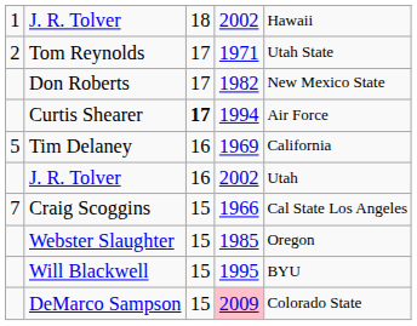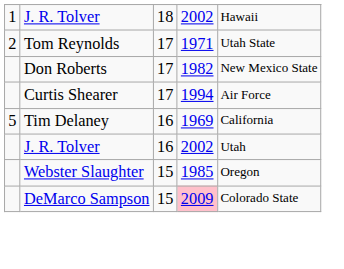 <table class="wikitable">
 <tr>
 </tr>
 <tr>
 <td>1</td>
 <td><a href='#'>J. R. Tolver</a></td>
 <td>18</td>
 <td><a href='#'>2002</a></td>
 <td style="font-size:80%;">Hawaii</td>
 </tr>
 <tr>
 <td>2</td>
 <td>Tom Reynolds</td>
 <td>17</td>
 <td><a href='#'>1971</a></td>
 <td style="font-size:80%;">Utah State</td>
 </tr>
 <tr>
 <td></td>
 <td>Don Roberts</td>
 <td>17</td>
 <td><a href='#'>1982</a></td>
 <td style="font-size:80%;">New Mexico State</td>
 </tr>
 <tr>
 <td></td>
 <td>Curtis Shearer</td>
-<td><strong>17</strong></td>
+<td>17</td>
 <td><a href='#'>1994</a></td>
 <td style="font-size:80%;">Air Force</td>
 </tr>
 <tr>
 <td>5</td>
 <td>Tim Delaney</td>
 <td>16</td>
 <td><a href='#'>1969</a></td>
 <td style="font-size:80%;">California</td>
 </tr>
 <tr>
 <td></td>
 <td><a href='#'>J. R. Tolver</a></td>
 <td>16</td>
 <td><a href='#'>2002</a></td>
 <td style="font-size:80%;">Utah</td>
 </tr>
 <tr>
-<td>7</td>
-<td>Craig Scoggins</td>
-<td>15</td>
-<td><a href='#'>1966</a></td>
-<td style="font-size:80%;">Cal State Los Angeles</td>
-</tr>
-<tr>
 <td></td>
 <td><a href='#'>Webster Slaughter</a></td>
 <td>15</td>
 <td><a href='#'>1985</a></td>
 <td style="font-size:80%;">Oregon</td>
-</tr>
-<tr>
-<td></td>
-<td><a href='#'>Will Blackwell</a></td>
-<td>15</td>
-<td><a href='#'>1995</a></td>
-<td style="font-size:80%;">BYU</td>
 </tr>
 <tr>
 <td></td>
 <td><a href='#'>DeMarco Sampson</a></td>
 <td>15</td>
 <td style="background: pink;"><a href='#'>2009</a></td>
 <td style="font-size:80%;">Colorado State</td>
 </tr>
 </table>
